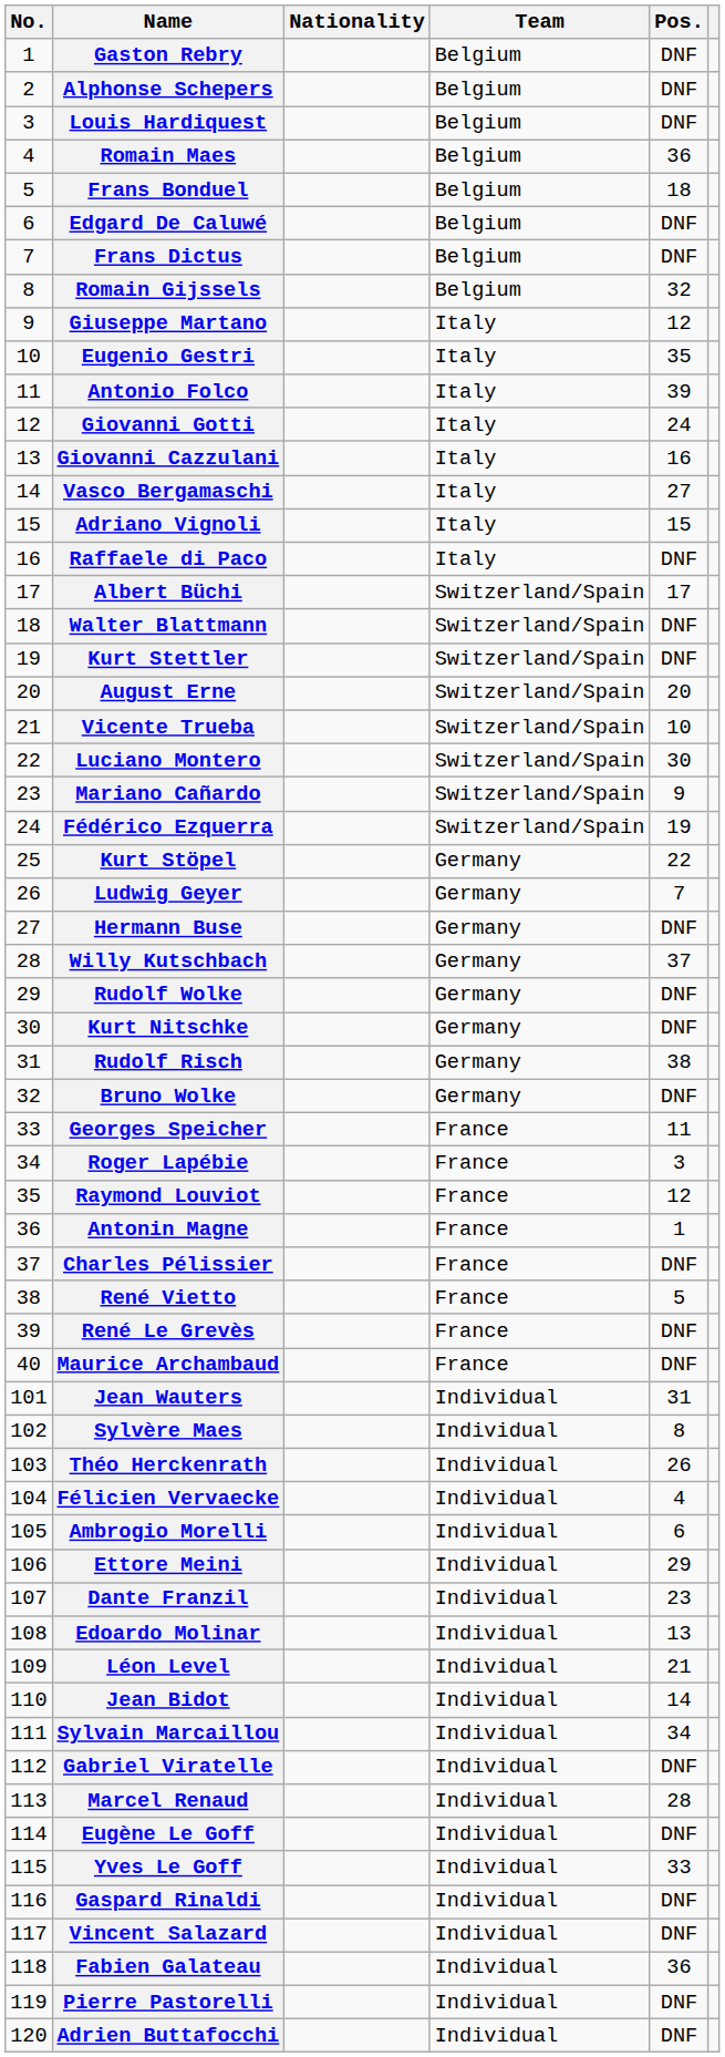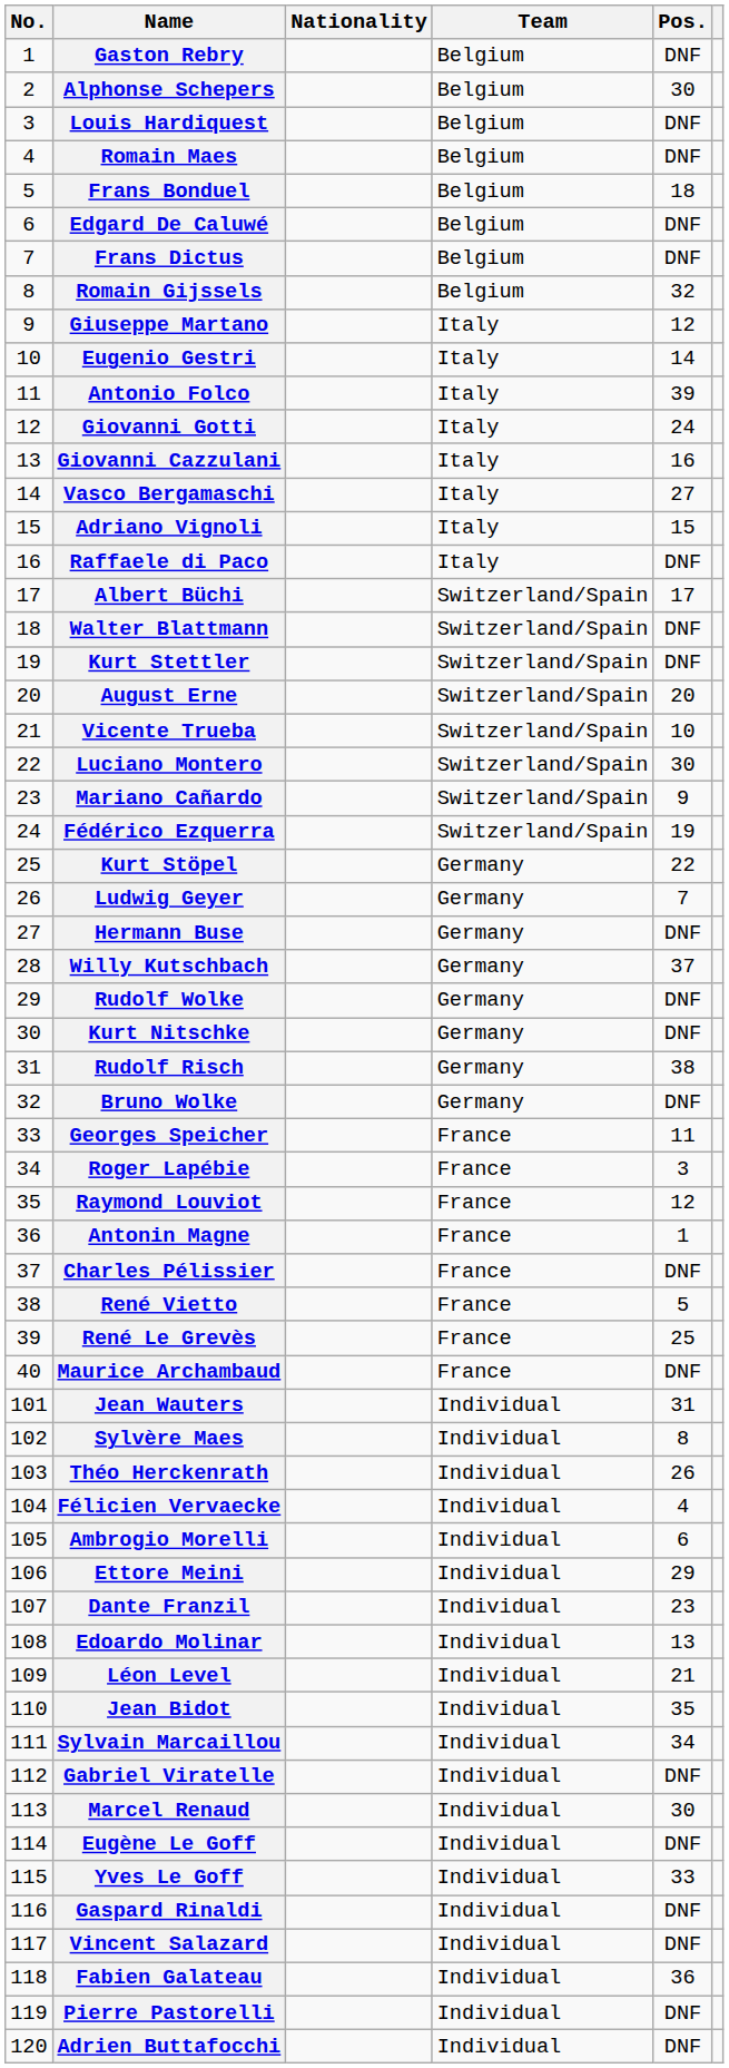 <table class="wikitable plainrowheaders sortable">
 <tr>
 <th scope="col">No.</th>
 <th scope="col">Name</th>
 <th scope="col">Nationality</th>
 <th scope="col">Team</th>
 <th scope="col" data-sort-type="number">Pos.</th>
 <th scope="col" class="unsortable"></th>
 </tr>
 <tr>
 <td style="text-align:center;">1</td>
 <th scope="row"><a href='#'>Gaston Rebry</a></th>
 <td></td>
 <td>Belgium</td>
 <td style="text-align:center;" data-sort-value="40">DNF</td>
 <td style="text-align:center;"></td>
 </tr>
 <tr>
 <td style="text-align:center;">2</td>
 <th scope="row"><a href='#'>Alphonse Schepers</a></th>
 <td></td>
 <td>Belgium</td>
-<td style="text-align:center;" data-sort-value="40">DNF</td>
+<td style="text-align:center;">30</td>
 <td style="text-align:center;"></td>
 </tr>
 <tr>
 <td style="text-align:center;">3</td>
 <th scope="row"><a href='#'>Louis Hardiquest</a></th>
 <td></td>
 <td>Belgium</td>
 <td style="text-align:center;" data-sort-value="40">DNF</td>
 <td style="text-align:center;"></td>
 </tr>
 <tr>
 <td style="text-align:center;">4</td>
 <th scope="row"><a href='#'>Romain Maes</a></th>
 <td></td>
 <td>Belgium</td>
-<td style="text-align:center;">36</td>
+<td style="text-align:center;" data-sort-value="40">DNF</td>
 <td style="text-align:center;"></td>
 </tr>
 <tr>
 <td style="text-align:center;">5</td>
 <th scope="row"><a href='#'>Frans Bonduel</a></th>
 <td></td>
 <td>Belgium</td>
 <td style="text-align:center;">18</td>
 <td style="text-align:center;"></td>
 </tr>
 <tr>
 <td style="text-align:center;">6</td>
 <th scope="row"><a href='#'>Edgard De Caluwé</a></th>
 <td></td>
 <td>Belgium</td>
 <td style="text-align:center;" data-sort-value="40">DNF</td>
 <td style="text-align:center;"></td>
 </tr>
 <tr>
 <td style="text-align:center;">7</td>
 <th scope="row"><a href='#'>Frans Dictus</a></th>
 <td></td>
 <td>Belgium</td>
 <td style="text-align:center;" data-sort-value="40">DNF</td>
 <td style="text-align:center;"></td>
 </tr>
 <tr>
 <td style="text-align:center;">8</td>
 <th scope="row"><a href='#'>Romain Gijssels</a></th>
 <td></td>
 <td>Belgium</td>
 <td style="text-align:center;">32</td>
 <td style="text-align:center;"></td>
 </tr>
 <tr>
 <td style="text-align:center;">9</td>
 <th scope="row"><a href='#'>Giuseppe Martano</a></th>
 <td></td>
 <td>Italy</td>
 <td style="text-align:center;">12</td>
 <td style="text-align:center;"></td>
 </tr>
 <tr>
 <td style="text-align:center;">10</td>
 <th scope="row"><a href='#'>Eugenio Gestri</a></th>
 <td></td>
 <td>Italy</td>
-<td style="text-align:center;">35</td>
+<td style="text-align:center;">14</td>
 <td style="text-align:center;"></td>
 </tr>
 <tr>
 <td style="text-align:center;">11</td>
 <th scope="row"><a href='#'>Antonio Folco</a></th>
 <td></td>
 <td>Italy</td>
 <td style="text-align:center;">39</td>
 <td style="text-align:center;"></td>
 </tr>
 <tr>
 <td style="text-align:center;">12</td>
 <th scope="row"><a href='#'>Giovanni Gotti</a></th>
 <td></td>
 <td>Italy</td>
 <td style="text-align:center;">24</td>
 <td style="text-align:center;"></td>
 </tr>
 <tr>
 <td style="text-align:center;">13</td>
 <th scope="row"><a href='#'>Giovanni Cazzulani</a></th>
 <td></td>
 <td>Italy</td>
 <td style="text-align:center;">16</td>
 <td style="text-align:center;"></td>
 </tr>
 <tr>
 <td style="text-align:center;">14</td>
 <th scope="row"><a href='#'>Vasco Bergamaschi</a></th>
 <td></td>
 <td>Italy</td>
 <td style="text-align:center;">27</td>
 <td style="text-align:center;"></td>
 </tr>
 <tr>
 <td style="text-align:center;">15</td>
 <th scope="row"><a href='#'>Adriano Vignoli</a></th>
 <td></td>
 <td>Italy</td>
 <td style="text-align:center;">15</td>
 <td style="text-align:center;"></td>
 </tr>
 <tr>
 <td style="text-align:center;">16</td>
 <th scope="row"><a href='#'>Raffaele di Paco</a></th>
 <td></td>
 <td>Italy</td>
 <td style="text-align:center;" data-sort-value="40">DNF</td>
 <td style="text-align:center;"></td>
 </tr>
 <tr>
 <td style="text-align:center;">17</td>
 <th scope="row"><a href='#'>Albert Büchi</a></th>
 <td></td>
 <td>Switzerland/Spain</td>
 <td style="text-align:center;">17</td>
 <td style="text-align:center;"></td>
 </tr>
 <tr>
 <td style="text-align:center;">18</td>
 <th scope="row"><a href='#'>Walter Blattmann</a></th>
 <td></td>
 <td>Switzerland/Spain</td>
 <td style="text-align:center;" data-sort-value="40">DNF</td>
 <td style="text-align:center;"></td>
 </tr>
 <tr>
 <td style="text-align:center;">19</td>
 <th scope="row"><a href='#'>Kurt Stettler</a></th>
 <td></td>
 <td>Switzerland/Spain</td>
 <td style="text-align:center;" data-sort-value="40">DNF</td>
 <td style="text-align:center;"></td>
 </tr>
 <tr>
 <td style="text-align:center;">20</td>
 <th scope="row"><a href='#'>August Erne</a></th>
 <td></td>
 <td>Switzerland/Spain</td>
 <td style="text-align:center;">20</td>
 <td style="text-align:center;"></td>
 </tr>
 <tr>
 <td style="text-align:center;">21</td>
 <th scope="row"><a href='#'>Vicente Trueba</a></th>
 <td></td>
 <td>Switzerland/Spain</td>
 <td style="text-align:center;">10</td>
 <td style="text-align:center;"></td>
 </tr>
 <tr>
 <td style="text-align:center;">22</td>
 <th scope="row"><a href='#'>Luciano Montero</a></th>
 <td></td>
 <td>Switzerland/Spain</td>
 <td style="text-align:center;">30</td>
 <td style="text-align:center;"></td>
 </tr>
 <tr>
 <td style="text-align:center;">23</td>
 <th scope="row"><a href='#'>Mariano Cañardo</a></th>
 <td></td>
 <td>Switzerland/Spain</td>
 <td style="text-align:center;">9</td>
 <td style="text-align:center;"></td>
 </tr>
 <tr>
 <td style="text-align:center;">24</td>
 <th scope="row"><a href='#'>Fédérico Ezquerra</a></th>
 <td></td>
 <td>Switzerland/Spain</td>
 <td style="text-align:center;">19</td>
 <td style="text-align:center;"></td>
 </tr>
 <tr>
 <td style="text-align:center;">25</td>
 <th scope="row"><a href='#'>Kurt Stöpel</a></th>
 <td></td>
 <td>Germany</td>
 <td style="text-align:center;">22</td>
 <td style="text-align:center;"></td>
 </tr>
 <tr>
 <td style="text-align:center;">26</td>
 <th scope="row"><a href='#'>Ludwig Geyer</a></th>
 <td></td>
 <td>Germany</td>
 <td style="text-align:center;">7</td>
 <td style="text-align:center;"></td>
 </tr>
 <tr>
 <td style="text-align:center;">27</td>
 <th scope="row"><a href='#'>Hermann Buse</a></th>
 <td></td>
 <td>Germany</td>
 <td style="text-align:center;" data-sort-value="40">DNF</td>
 <td style="text-align:center;"></td>
 </tr>
 <tr>
 <td style="text-align:center;">28</td>
 <th scope="row"><a href='#'>Willy Kutschbach</a></th>
 <td></td>
 <td>Germany</td>
 <td style="text-align:center;">37</td>
 <td style="text-align:center;"></td>
 </tr>
 <tr>
 <td style="text-align:center;">29</td>
 <th scope="row"><a href='#'>Rudolf Wolke</a></th>
 <td></td>
 <td>Germany</td>
 <td style="text-align:center;" data-sort-value="40">DNF</td>
 <td style="text-align:center;"></td>
 </tr>
 <tr>
 <td style="text-align:center;">30</td>
 <th scope="row"><a href='#'>Kurt Nitschke</a></th>
 <td></td>
 <td>Germany</td>
 <td style="text-align:center;" data-sort-value="40">DNF</td>
 <td style="text-align:center;"></td>
 </tr>
 <tr>
 <td style="text-align:center;">31</td>
 <th scope="row"><a href='#'>Rudolf Risch</a></th>
 <td></td>
 <td>Germany</td>
 <td style="text-align:center;">38</td>
 <td style="text-align:center;"></td>
 </tr>
 <tr>
 <td style="text-align:center;">32</td>
 <th scope="row"><a href='#'>Bruno Wolke</a></th>
 <td></td>
 <td>Germany</td>
 <td style="text-align:center;" data-sort-value="40">DNF</td>
 <td style="text-align:center;"></td>
 </tr>
 <tr>
 <td style="text-align:center;">33</td>
 <th scope="row"><a href='#'>Georges Speicher</a></th>
 <td></td>
 <td>France</td>
 <td style="text-align:center;">11</td>
 <td style="text-align:center;"></td>
 </tr>
 <tr>
 <td style="text-align:center;">34</td>
 <th scope="row"><a href='#'>Roger Lapébie</a></th>
 <td></td>
 <td>France</td>
 <td style="text-align:center;">3</td>
 <td style="text-align:center;"></td>
 </tr>
 <tr>
 <td style="text-align:center;">35</td>
 <th scope="row"><a href='#'>Raymond Louviot</a></th>
 <td></td>
 <td>France</td>
 <td style="text-align:center;">12</td>
 <td style="text-align:center;"></td>
 </tr>
 <tr>
 <td style="text-align:center;">36</td>
 <th scope="row"><a href='#'>Antonin Magne</a></th>
 <td></td>
 <td>France</td>
 <td style="text-align:center;">1</td>
 <td style="text-align:center;"></td>
 </tr>
 <tr>
 <td style="text-align:center;">37</td>
 <th scope="row"><a href='#'>Charles Pélissier</a></th>
 <td></td>
 <td>France</td>
 <td style="text-align:center;" data-sort-value="40">DNF</td>
 <td style="text-align:center;"></td>
 </tr>
 <tr>
 <td style="text-align:center;">38</td>
 <th scope="row"><a href='#'>René Vietto</a></th>
 <td></td>
 <td>France</td>
 <td style="text-align:center;">5</td>
 <td style="text-align:center;"></td>
 </tr>
 <tr>
 <td style="text-align:center;">39</td>
 <th scope="row"><a href='#'>René Le Grevès</a></th>
 <td></td>
 <td>France</td>
-<td style="text-align:center;" data-sort-value="40">DNF</td>
+<td style="text-align:center;">25</td>
 <td style="text-align:center;"></td>
 </tr>
 <tr>
 <td style="text-align:center;">40</td>
 <th scope="row"><a href='#'>Maurice Archambaud</a></th>
 <td></td>
 <td>France</td>
 <td style="text-align:center;" data-sort-value="40">DNF</td>
 <td style="text-align:center;"></td>
 </tr>
 <tr>
 <td style="text-align:center;">101</td>
 <th scope="row"><a href='#'>Jean Wauters</a></th>
 <td></td>
 <td>Individual</td>
 <td style="text-align:center;">31</td>
 <td style="text-align:center;"></td>
 </tr>
 <tr>
 <td style="text-align:center;">102</td>
 <th scope="row"><a href='#'>Sylvère Maes</a></th>
 <td></td>
 <td>Individual</td>
 <td style="text-align:center;">8</td>
 <td style="text-align:center;"></td>
 </tr>
 <tr>
 <td style="text-align:center;">103</td>
 <th scope="row"><a href='#'>Théo Herckenrath</a></th>
 <td></td>
 <td>Individual</td>
 <td style="text-align:center;">26</td>
 <td style="text-align:center;"></td>
 </tr>
 <tr>
 <td style="text-align:center;">104</td>
 <th scope="row"><a href='#'>Félicien Vervaecke</a></th>
 <td></td>
 <td>Individual</td>
 <td style="text-align:center;">4</td>
 <td style="text-align:center;"></td>
 </tr>
 <tr>
 <td style="text-align:center;">105</td>
 <th scope="row"><a href='#'>Ambrogio Morelli</a></th>
 <td></td>
 <td>Individual</td>
 <td style="text-align:center;">6</td>
 <td style="text-align:center;"></td>
 </tr>
 <tr>
 <td style="text-align:center;">106</td>
 <th scope="row"><a href='#'>Ettore Meini</a></th>
 <td></td>
 <td>Individual</td>
 <td style="text-align:center;">29</td>
 <td style="text-align:center;"></td>
 </tr>
 <tr>
 <td style="text-align:center;">107</td>
 <th scope="row"><a href='#'>Dante Franzil</a></th>
 <td></td>
 <td>Individual</td>
 <td style="text-align:center;">23</td>
 <td style="text-align:center;"></td>
 </tr>
 <tr>
 <td style="text-align:center;">108</td>
 <th scope="row"><a href='#'>Edoardo Molinar</a></th>
 <td></td>
 <td>Individual</td>
 <td style="text-align:center;">13</td>
 <td style="text-align:center;"></td>
 </tr>
 <tr>
 <td style="text-align:center;">109</td>
 <th scope="row"><a href='#'>Léon Level</a></th>
 <td></td>
 <td>Individual</td>
 <td style="text-align:center;">21</td>
 <td style="text-align:center;"></td>
 </tr>
 <tr>
 <td style="text-align:center;">110</td>
 <th scope="row"><a href='#'>Jean Bidot</a></th>
 <td></td>
 <td>Individual</td>
-<td style="text-align:center;">14</td>
+<td style="text-align:center;">35</td>
 <td style="text-align:center;"></td>
 </tr>
 <tr>
 <td style="text-align:center;">111</td>
 <th scope="row"><a href='#'>Sylvain Marcaillou</a></th>
 <td></td>
 <td>Individual</td>
 <td style="text-align:center;">34</td>
 <td style="text-align:center;"></td>
 </tr>
 <tr>
 <td style="text-align:center;">112</td>
 <th scope="row"><a href='#'>Gabriel Viratelle</a></th>
 <td></td>
 <td>Individual</td>
 <td style="text-align:center;" data-sort-value="40">DNF</td>
 <td style="text-align:center;"></td>
 </tr>
 <tr>
 <td style="text-align:center;">113</td>
 <th scope="row"><a href='#'>Marcel Renaud</a></th>
 <td></td>
 <td>Individual</td>
-<td style="text-align:center;">28</td>
+<td style="text-align:center;">30</td>
 <td style="text-align:center;"></td>
 </tr>
 <tr>
 <td style="text-align:center;">114</td>
 <th scope="row"><a href='#'>Eugène Le Goff</a></th>
 <td></td>
 <td>Individual</td>
 <td style="text-align:center;" data-sort-value="40">DNF</td>
 <td style="text-align:center;"></td>
 </tr>
 <tr>
 <td style="text-align:center;">115</td>
 <th scope="row"><a href='#'>Yves Le Goff</a></th>
 <td></td>
 <td>Individual</td>
 <td style="text-align:center;">33</td>
 <td style="text-align:center;"></td>
 </tr>
 <tr>
 <td style="text-align:center;">116</td>
 <th scope="row"><a href='#'>Gaspard Rinaldi</a></th>
 <td></td>
 <td>Individual</td>
 <td style="text-align:center;" data-sort-value="40">DNF</td>
 <td style="text-align:center;"></td>
 </tr>
 <tr>
 <td style="text-align:center;">117</td>
 <th scope="row"><a href='#'>Vincent Salazard</a></th>
 <td></td>
 <td>Individual</td>
 <td style="text-align:center;" data-sort-value="40">DNF</td>
 <td style="text-align:center;"></td>
 </tr>
 <tr>
 <td style="text-align:center;">118</td>
 <th scope="row"><a href='#'>Fabien Galateau</a></th>
 <td></td>
 <td>Individual</td>
 <td style="text-align:center;">36</td>
 <td style="text-align:center;"></td>
 </tr>
 <tr>
 <td style="text-align:center;">119</td>
 <th scope="row"><a href='#'>Pierre Pastorelli</a></th>
 <td></td>
 <td>Individual</td>
 <td style="text-align:center;" data-sort-value="40">DNF</td>
 <td style="text-align:center;"></td>
 </tr>
 <tr>
 <td style="text-align:center;">120</td>
 <th scope="row"><a href='#'>Adrien Buttafocchi</a></th>
 <td></td>
 <td>Individual</td>
 <td style="text-align:center;" data-sort-value="40">DNF</td>
 <td style="text-align:center;"></td>
 </tr>
 </table>
